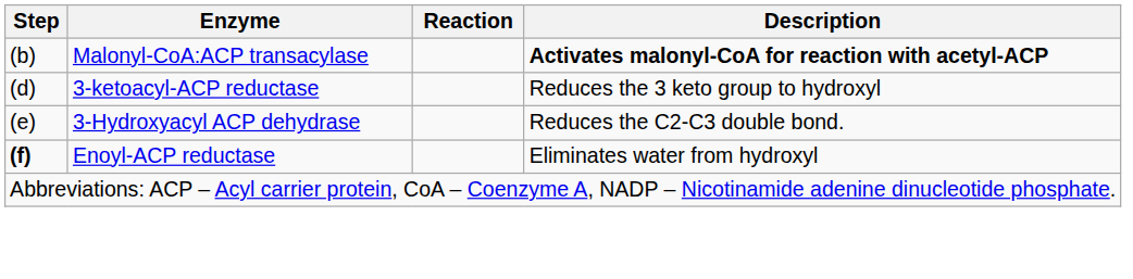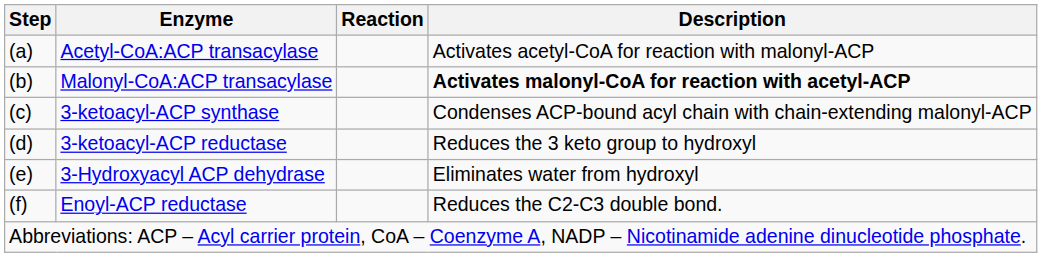 <table class="wikitable" |->
 <tr>
 <th>Step</th>
 <th>Enzyme</th>
 <th>Reaction</th>
 <th>Description</th>
 </tr>
 <tr>
+<td>(a)</td>
+<td><a href='#'>Acetyl-CoA:ACP transacylase</a></td>
+<td></td>
+<td>Activates acetyl-CoA for reaction with malonyl-ACP</td>
+</tr>
+<tr>
 <td>(b)</td>
 <td><a href='#'>Malonyl-CoA:ACP transacylase</a></td>
 <td></td>
 <td><strong>Activates malonyl-CoA for reaction with acetyl-ACP</strong></td>
+</tr>
+<tr>
+<td>(c)</td>
+<td><a href='#'>3-ketoacyl-ACP synthase</a></td>
+<td></td>
+<td>Condenses ACP-bound acyl chain with chain-extending malonyl-ACP</td>
 </tr>
 <tr>
 <td>(d)</td>
 <td><a href='#'>3-ketoacyl-ACP reductase</a></td>
 <td></td>
 <td>Reduces the 3 keto group to hydroxyl</td>
 </tr>
 <tr>
 <td>(e)</td>
 <td><a href='#'>3-Hydroxyacyl ACP dehydrase</a></td>
 <td></td>
-<td>Reduces the C2-C3 double bond.</td>
+<td>Eliminates water from hydroxyl</td>
 </tr>
 <tr>
-<td><strong>(f)</strong></td>
+<td>(f)</td>
 <td><a href='#'>Enoyl-ACP reductase</a></td>
 <td></td>
-<td>Eliminates water from hydroxyl</td>
+<td>Reduces the C2-C3 double bond.</td>
 </tr>
 <tr>
 <td colspan="4">Abbreviations: ACP – <a href='#'>Acyl carrier protein</a>, CoA – <a href='#'>Coenzyme A</a>, NADP – <a href='#'>Nicotinamide adenine dinucleotide phosphate</a>.</td>
 </tr>
 </table>
